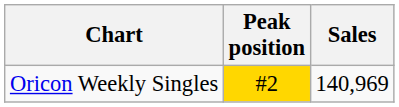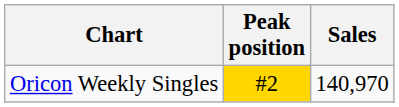 <table class="wikitable">
 <tr>
 <th align="left">Chart</th>
 <th align="center">Peak<br>position</th>
 <th align="center">Sales</th>
 </tr>
 <tr>
 <td align="left"><a href='#'>Oricon</a> Weekly Singles</td>
 <td align="center" style="background: gold;">#2</td>
-<td align="">140,969</td>
+<td align="">140,970</td>
 </tr>
 </table>
